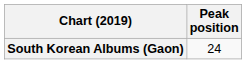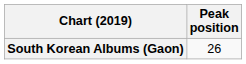 <table class="wikitable sortable plainrowheaders" style="text-align:center">
 <tr>
 <th>Chart (2019)</th>
 <th>Peak<br>position</th>
 </tr>
 <tr>
 <th scope="row">South Korean Albums (Gaon)</th>
-<td>24</td>
+<td>26</td>
 </tr>
 </table>
